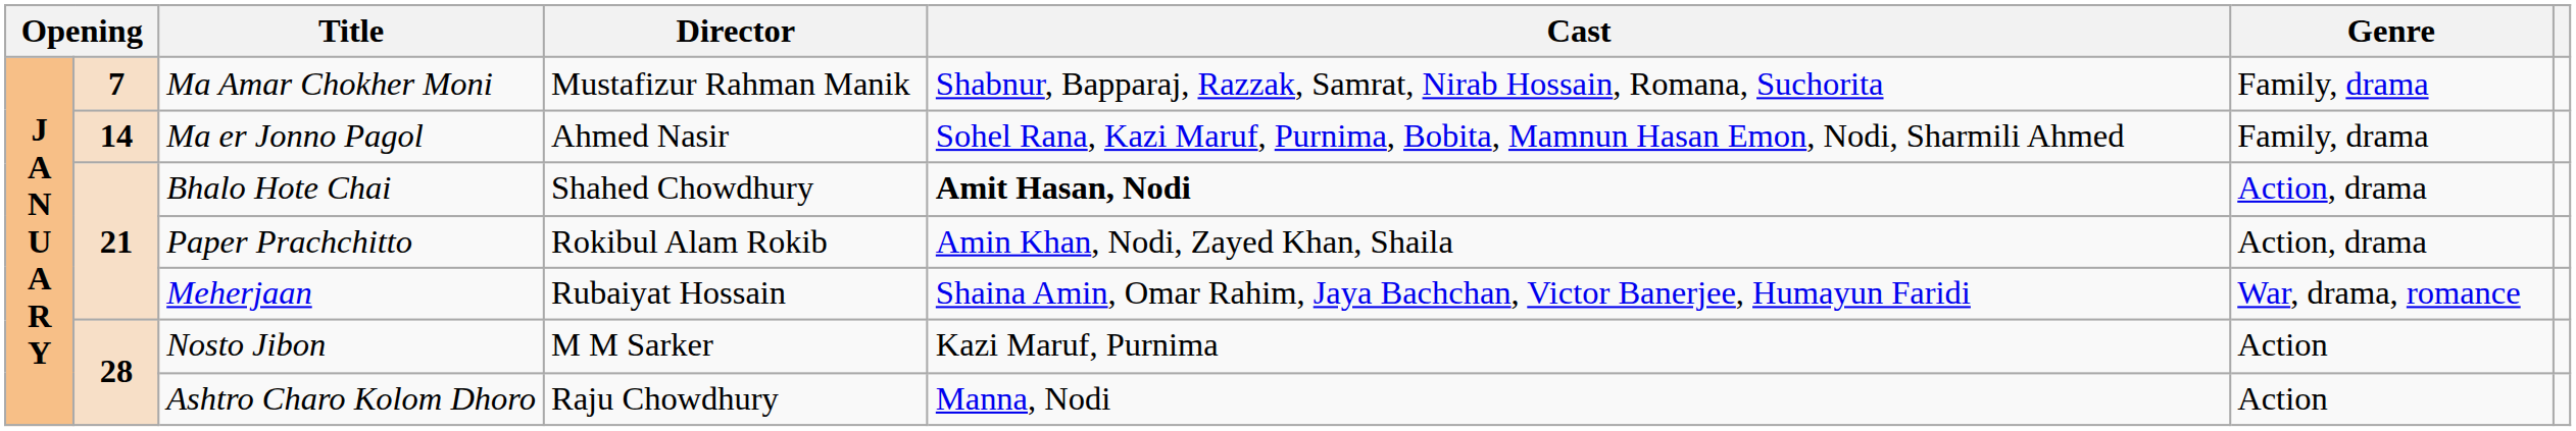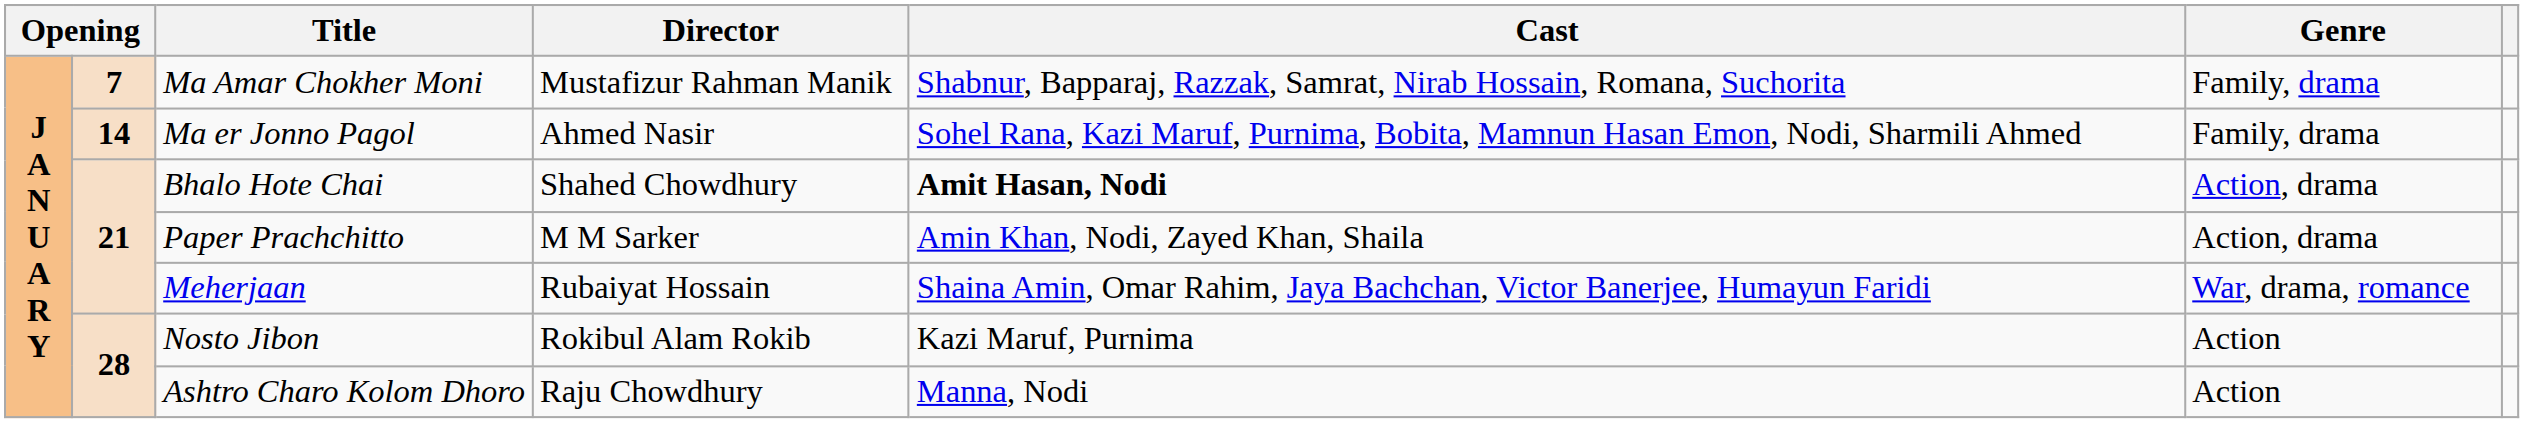 <table class="wikitable sortable">
 <tr>
 <th colspan="2" style="width:6%;">Opening</th>
 <th style="width:15%;">Title</th>
 <th style="width:15%;">Director</th>
 <th>Cast</th>
 <th>Genre</th>
 <th></th>
 </tr>
 <tr>
 <th rowspan="7" style="text-align:center; background:#f7bf87">J<br>A<br>N<br>U<br>A<br>R<br>Y</th>
 <td rowspan="1" style="text-align:center; background:#f7dfc7"><strong>7</strong></td>
 <td><em>Ma Amar Chokher Moni</em></td>
 <td>Mustafizur Rahman Manik</td>
 <td><a href='#'>Shabnur</a>, Bapparaj, <a href='#'>Razzak</a>, Samrat, <a href='#'>Nirab Hossain</a>, Romana, <a href='#'>Suchorita</a></td>
 <td>Family, <a href='#'>drama</a></td>
 <td></td>
 </tr>
 <tr>
 <td rowspan="1" style="text-align:center; background:#f7dfc7"><strong>14</strong></td>
 <td><em>Ma er Jonno Pagol</em></td>
 <td>Ahmed Nasir</td>
 <td><a href='#'>Sohel Rana</a>, <a href='#'>Kazi Maruf</a>, <a href='#'>Purnima</a>, <a href='#'>Bobita</a>, <a href='#'>Mamnun Hasan Emon</a>, Nodi, Sharmili Ahmed </td>
 <td>Family, drama</td>
 <td></td>
 </tr>
 <tr>
 <td rowspan="3" style="text-align:center; background:#f7dfc7"><strong>21</strong></td>
 <td><em>Bhalo Hote Chai</em></td>
 <td>Shahed Chowdhury</td>
 <td><strong>Amit Hasan, Nodi</strong></td>
 <td><a href='#'>Action</a>, drama</td>
 <td></td>
 </tr>
 <tr>
 <td><em>Paper Prachchitto</em></td>
-<td>Rokibul Alam Rokib</td>
+<td>M M Sarker</td>
 <td><a href='#'>Amin Khan</a>, Nodi, Zayed Khan, Shaila</td>
 <td>Action, drama</td>
 <td></td>
 </tr>
 <tr>
 <td><em><a href='#'>Meherjaan</a></em></td>
 <td>Rubaiyat Hossain</td>
 <td><a href='#'>Shaina Amin</a>, Omar Rahim, <a href='#'>Jaya Bachchan</a>, <a href='#'>Victor Banerjee</a>, <a href='#'>Humayun Faridi</a></td>
 <td><a href='#'>War</a>, drama, <a href='#'>romance</a></td>
 <td></td>
 </tr>
 <tr>
 <td rowspan="2" style="text-align:center; background:#f7dfc7"><strong>28</strong></td>
 <td><em>Nosto Jibon</em></td>
-<td>M M Sarker</td>
+<td>Rokibul Alam Rokib</td>
 <td>Kazi Maruf, Purnima</td>
 <td>Action</td>
 <td></td>
 </tr>
 <tr>
 <td><em>Ashtro Charo Kolom Dhoro</em></td>
 <td>Raju Chowdhury</td>
 <td><a href='#'>Manna</a>, Nodi</td>
 <td>Action</td>
 <td></td>
 </tr>
 </table>
